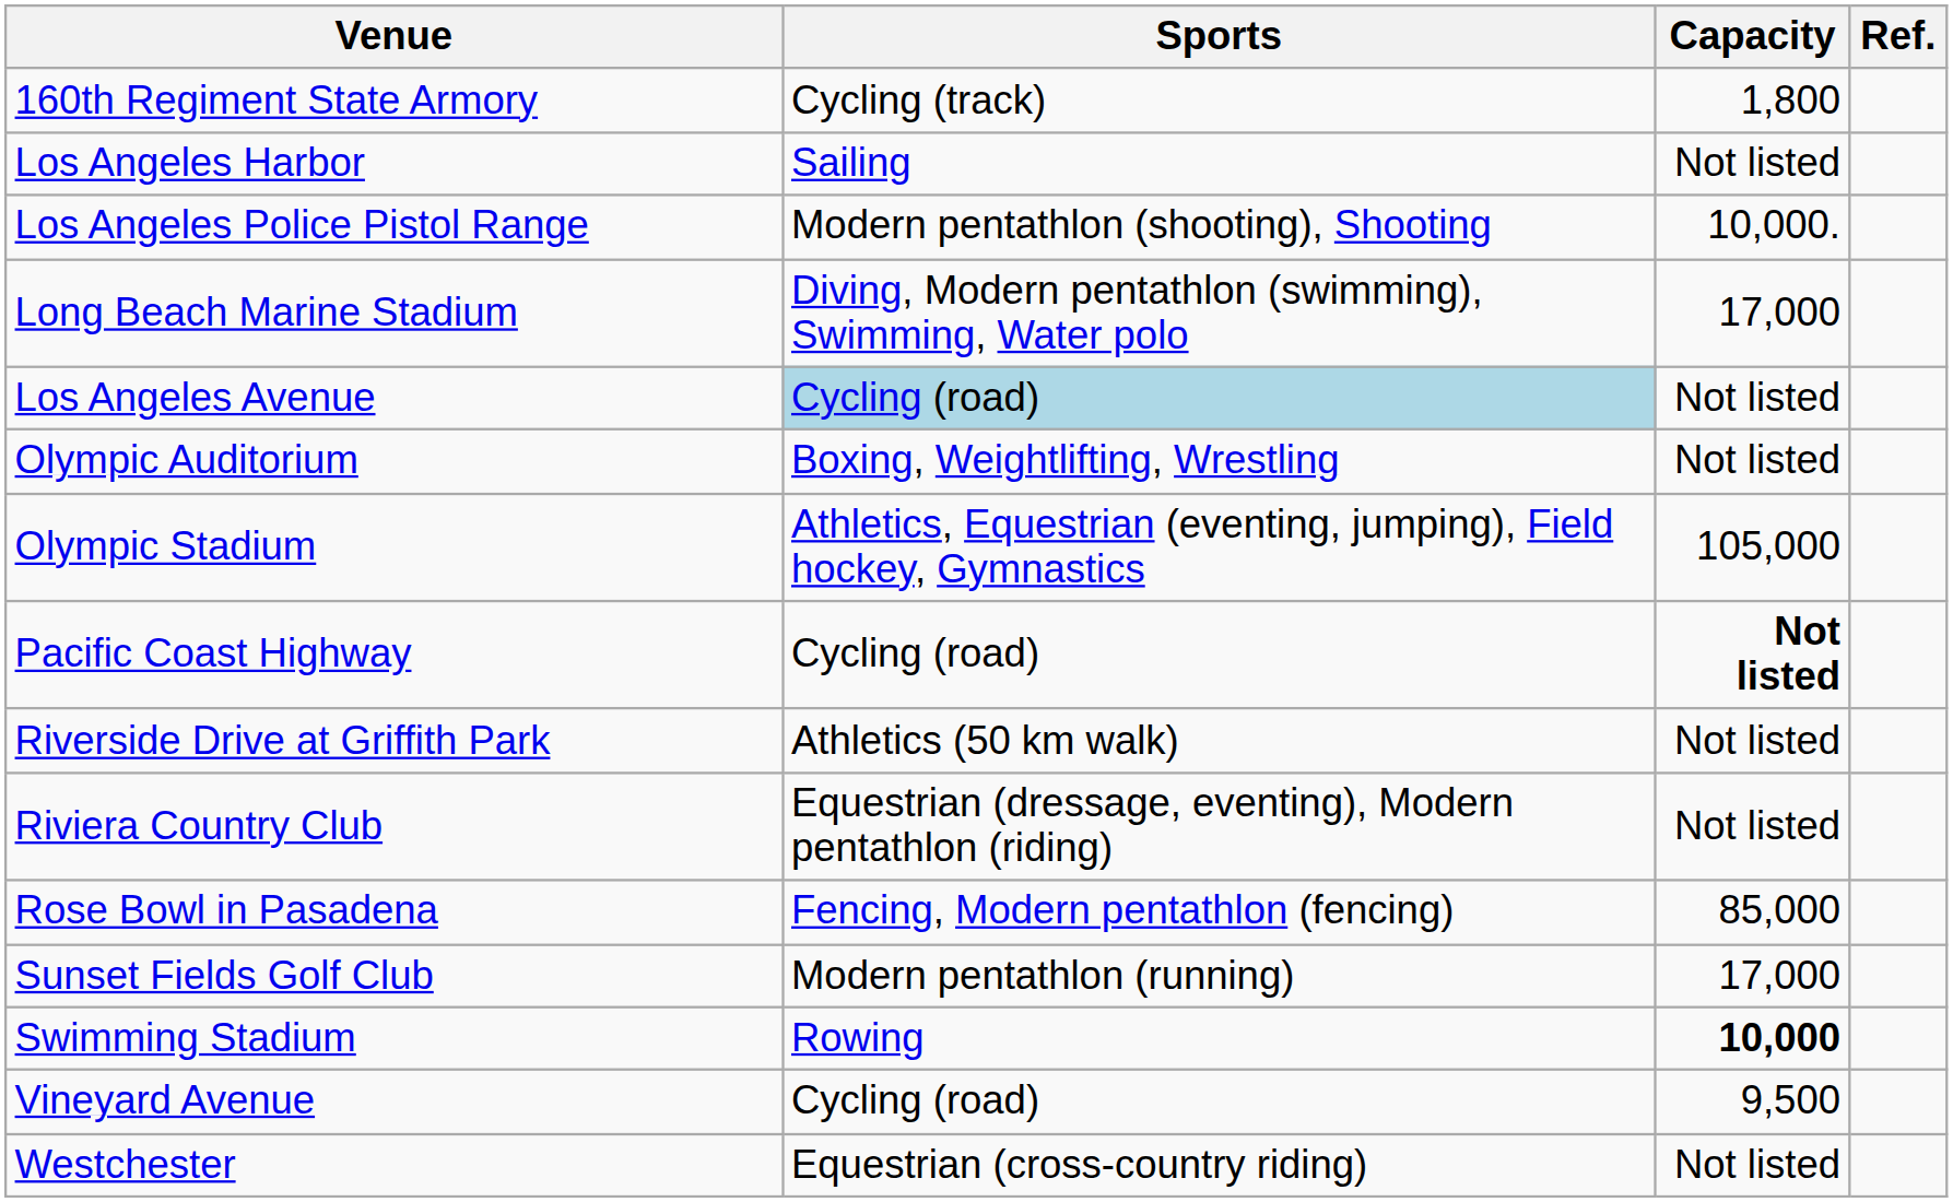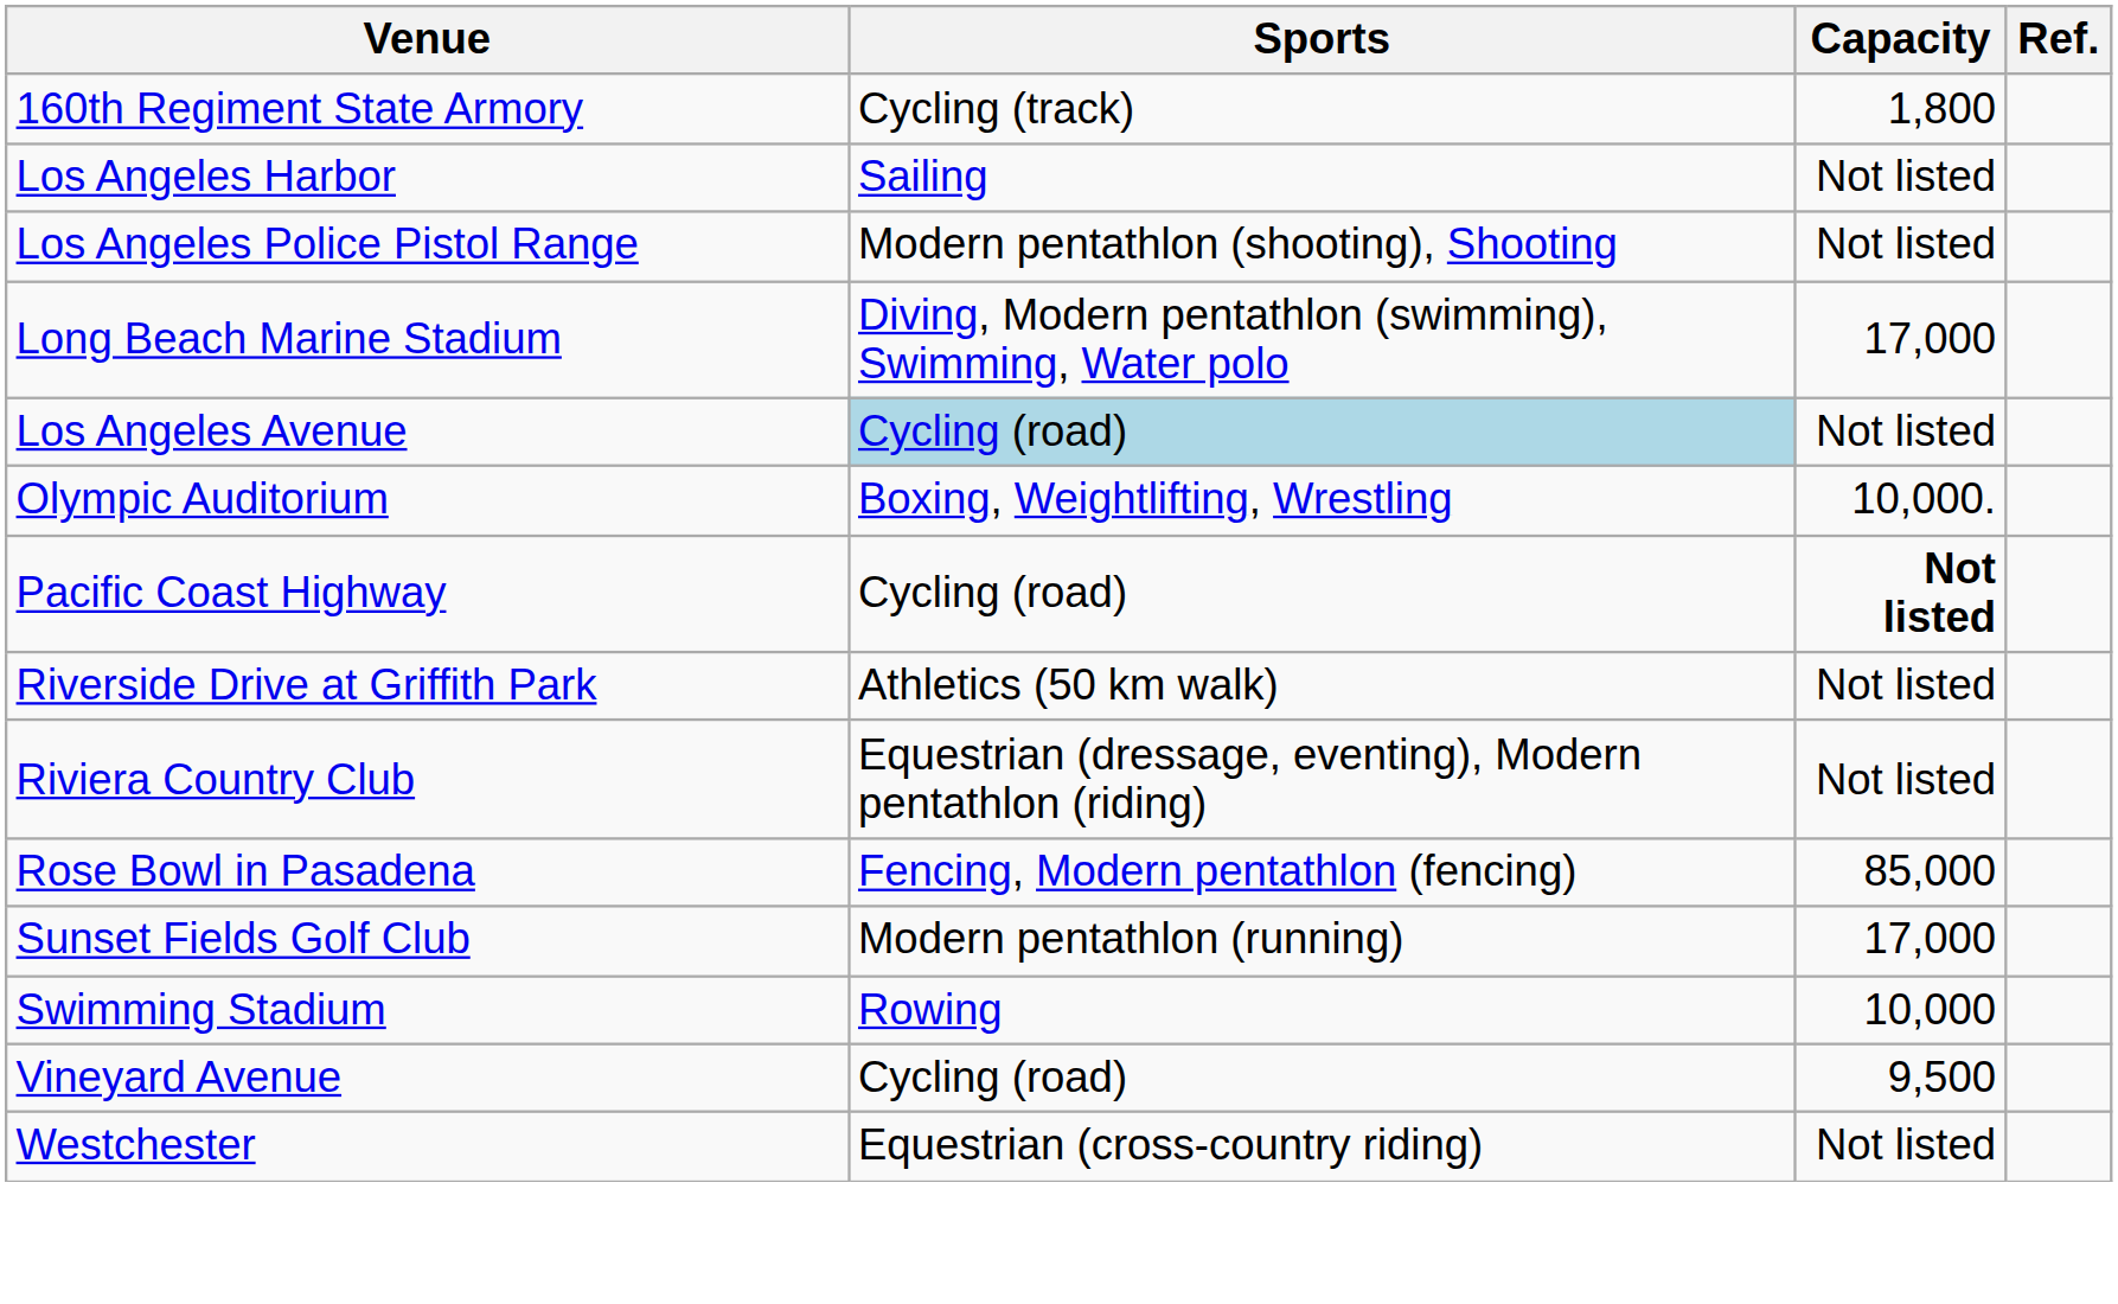 <table class="wikitable sortable" width=780px>
 <tr>
 <th width=40%>Venue</th>
 <th class="unsortable" width=45%>Sports</th>
 <th width=10%>Capacity</th>
 <th class="unsortable">Ref.</th>
 </tr>
 <tr>
 <td><a href='#'>160th Regiment State Armory</a></td>
 <td>Cycling (track)</td>
 <td align="right">1,800</td>
 <td align=center></td>
 </tr>
 <tr>
 <td><a href='#'>Los Angeles Harbor</a></td>
 <td><a href='#'>Sailing</a></td>
 <td align="right">Not listed</td>
 <td align=center></td>
 </tr>
 <tr>
 <td><a href='#'>Los Angeles Police Pistol Range</a></td>
 <td>Modern pentathlon (shooting), <a href='#'>Shooting</a></td>
-<td align="right">10,000.</td>
+<td align="right">Not listed</td>
 <td align=center></td>
 </tr>
 <tr>
 <td><a href='#'>Long Beach Marine Stadium</a></td>
 <td><a href='#'>Diving</a>, Modern pentathlon (swimming), <a href='#'>Swimming</a>, <a href='#'>Water polo</a></td>
 <td align="right">17,000</td>
 <td align=center></td>
 </tr>
 <tr>
 <td><a href='#'>Los Angeles Avenue</a></td>
 <td style="background: lightblue;"><a href='#'>Cycling</a> (road)</td>
 <td align="right">Not listed</td>
 <td align=center></td>
 </tr>
 <tr>
 <td><a href='#'>Olympic Auditorium</a></td>
 <td><a href='#'>Boxing</a>, <a href='#'>Weightlifting</a>, <a href='#'>Wrestling</a></td>
-<td align="right">Not listed</td>
-<td align=center></td>
-</tr>
-<tr>
-<td><a href='#'>Olympic Stadium</a></td>
-<td><a href='#'>Athletics</a>, <a href='#'>Equestrian</a> (eventing, jumping), <a href='#'>Field hockey</a>, <a href='#'>Gymnastics</a></td>
-<td align="right">105,000</td>
+<td align="right">10,000.</td>
 <td align=center></td>
 </tr>
 <tr>
 <td><a href='#'>Pacific Coast Highway</a></td>
 <td>Cycling (road)</td>
 <td align="right"><strong>Not listed</strong></td>
 <td align=center></td>
 </tr>
 <tr>
 <td><a href='#'>Riverside Drive at Griffith Park</a></td>
 <td>Athletics (50 km walk)</td>
 <td align="right">Not listed</td>
 <td align=center></td>
 </tr>
 <tr>
 <td><a href='#'>Riviera Country Club</a></td>
 <td>Equestrian (dressage, eventing), Modern pentathlon (riding)</td>
 <td align="right">Not listed</td>
 <td align=center></td>
 </tr>
 <tr>
 <td><a href='#'>Rose Bowl in Pasadena</a></td>
 <td><a href='#'>Fencing</a>, <a href='#'>Modern pentathlon</a> (fencing)</td>
 <td align="right">85,000</td>
 <td align=center></td>
 </tr>
 <tr>
 <td><a href='#'>Sunset Fields Golf Club</a></td>
 <td>Modern pentathlon (running)</td>
 <td align="right">17,000</td>
 <td align=center></td>
 </tr>
 <tr>
 <td><a href='#'>Swimming Stadium</a></td>
 <td><a href='#'>Rowing</a></td>
-<td align="right"><strong>10,000</strong></td>
+<td align="right">10,000</td>
 <td align=center></td>
 </tr>
 <tr>
 <td><a href='#'>Vineyard Avenue</a></td>
 <td>Cycling (road)</td>
 <td align="right">9,500</td>
 <td align=center></td>
 </tr>
 <tr>
 <td><a href='#'>Westchester</a></td>
 <td>Equestrian (cross-country riding)</td>
 <td align="right">Not listed</td>
 <td align=center></td>
 </tr>
 </table>
